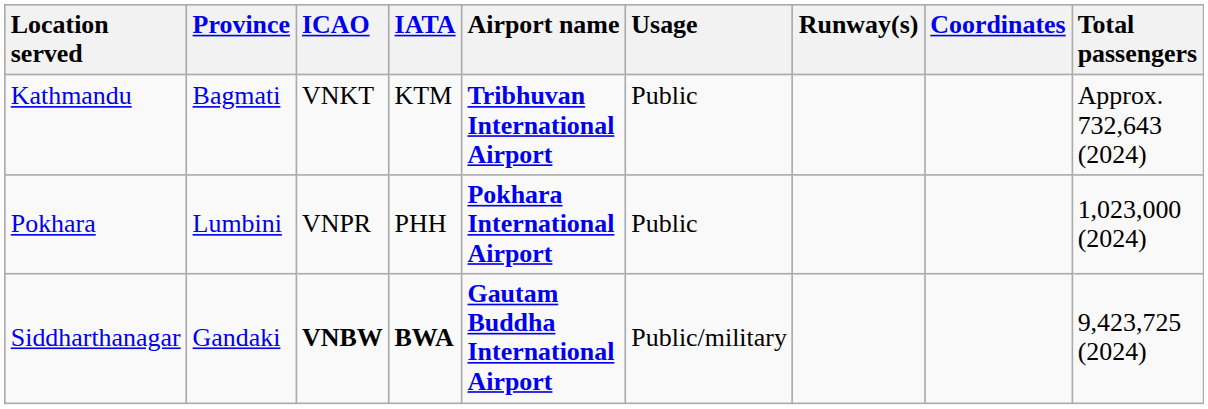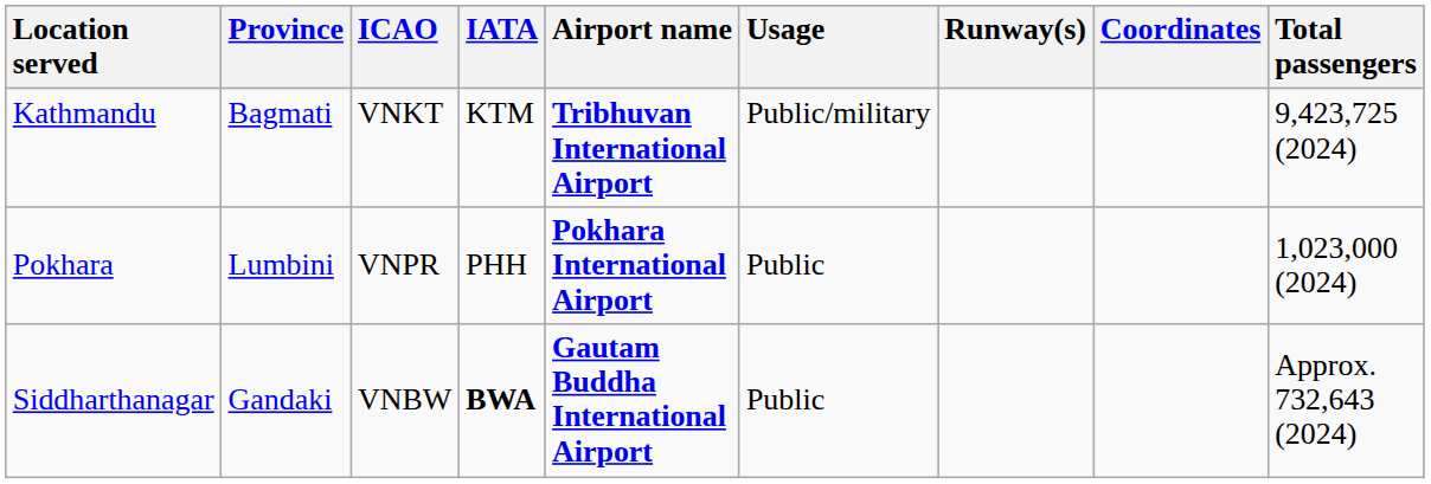 <table class="wikitable sortable static-row-numbers static-row-header-text;">
 <tr valign=baseline>
 <th style="text-align:left;">Location served</th>
 <th style="text-align:left;"><a href='#'>Province</a></th>
 <th style="text-align:left;"><a href='#'>ICAO</a></th>
 <th style="text-align:left;"><a href='#'>IATA</a></th>
 <th style="text-align:left;">Airport name</th>
 <th style="text-align:left;">Usage</th>
 <th style="text-align:left;">Runway(s)</th>
 <th style="text-align:left;"><a href='#'>Coordinates</a></th>
 <th style="text-align:left;">Total passengers</th>
 </tr>
 <tr valign=top>
 <td><a href='#'>Kathmandu</a></td>
 <td><a href='#'>Bagmati</a></td>
 <td>VNKT</td>
 <td>KTM</td>
 <td><strong><a href='#'>Tribhuvan International Airport</a></strong></td>
-<td>Public</td>
+<td>Public/military</td>
 <td></td>
 <td></td>
-<td>Approx. 732,643 (2024)</td>
+<td>9,423,725 (2024)</td>
 </tr>
 <tr>
 <td><a href='#'>Pokhara</a></td>
 <td><a href='#'>Lumbini</a></td>
 <td>VNPR</td>
 <td>PHH</td>
 <td><strong><a href='#'>Pokhara International Airport</a></strong></td>
 <td>Public</td>
 <td></td>
 <td></td>
 <td>1,023,000 (2024)</td>
 </tr>
 <tr>
 <td><a href='#'>Siddharthanagar</a></td>
 <td><a href='#'>Gandaki</a></td>
-<td><strong>VNBW</strong></td>
+<td>VNBW</td>
 <td><strong>BWA</strong></td>
 <td><strong><a href='#'>Gautam Buddha International Airport</a></strong></td>
-<td>Public/military</td>
+<td>Public</td>
 <td></td>
 <td></td>
-<td>9,423,725 (2024)</td>
+<td>Approx. 732,643 (2024)</td>
 </tr>
 </table>
